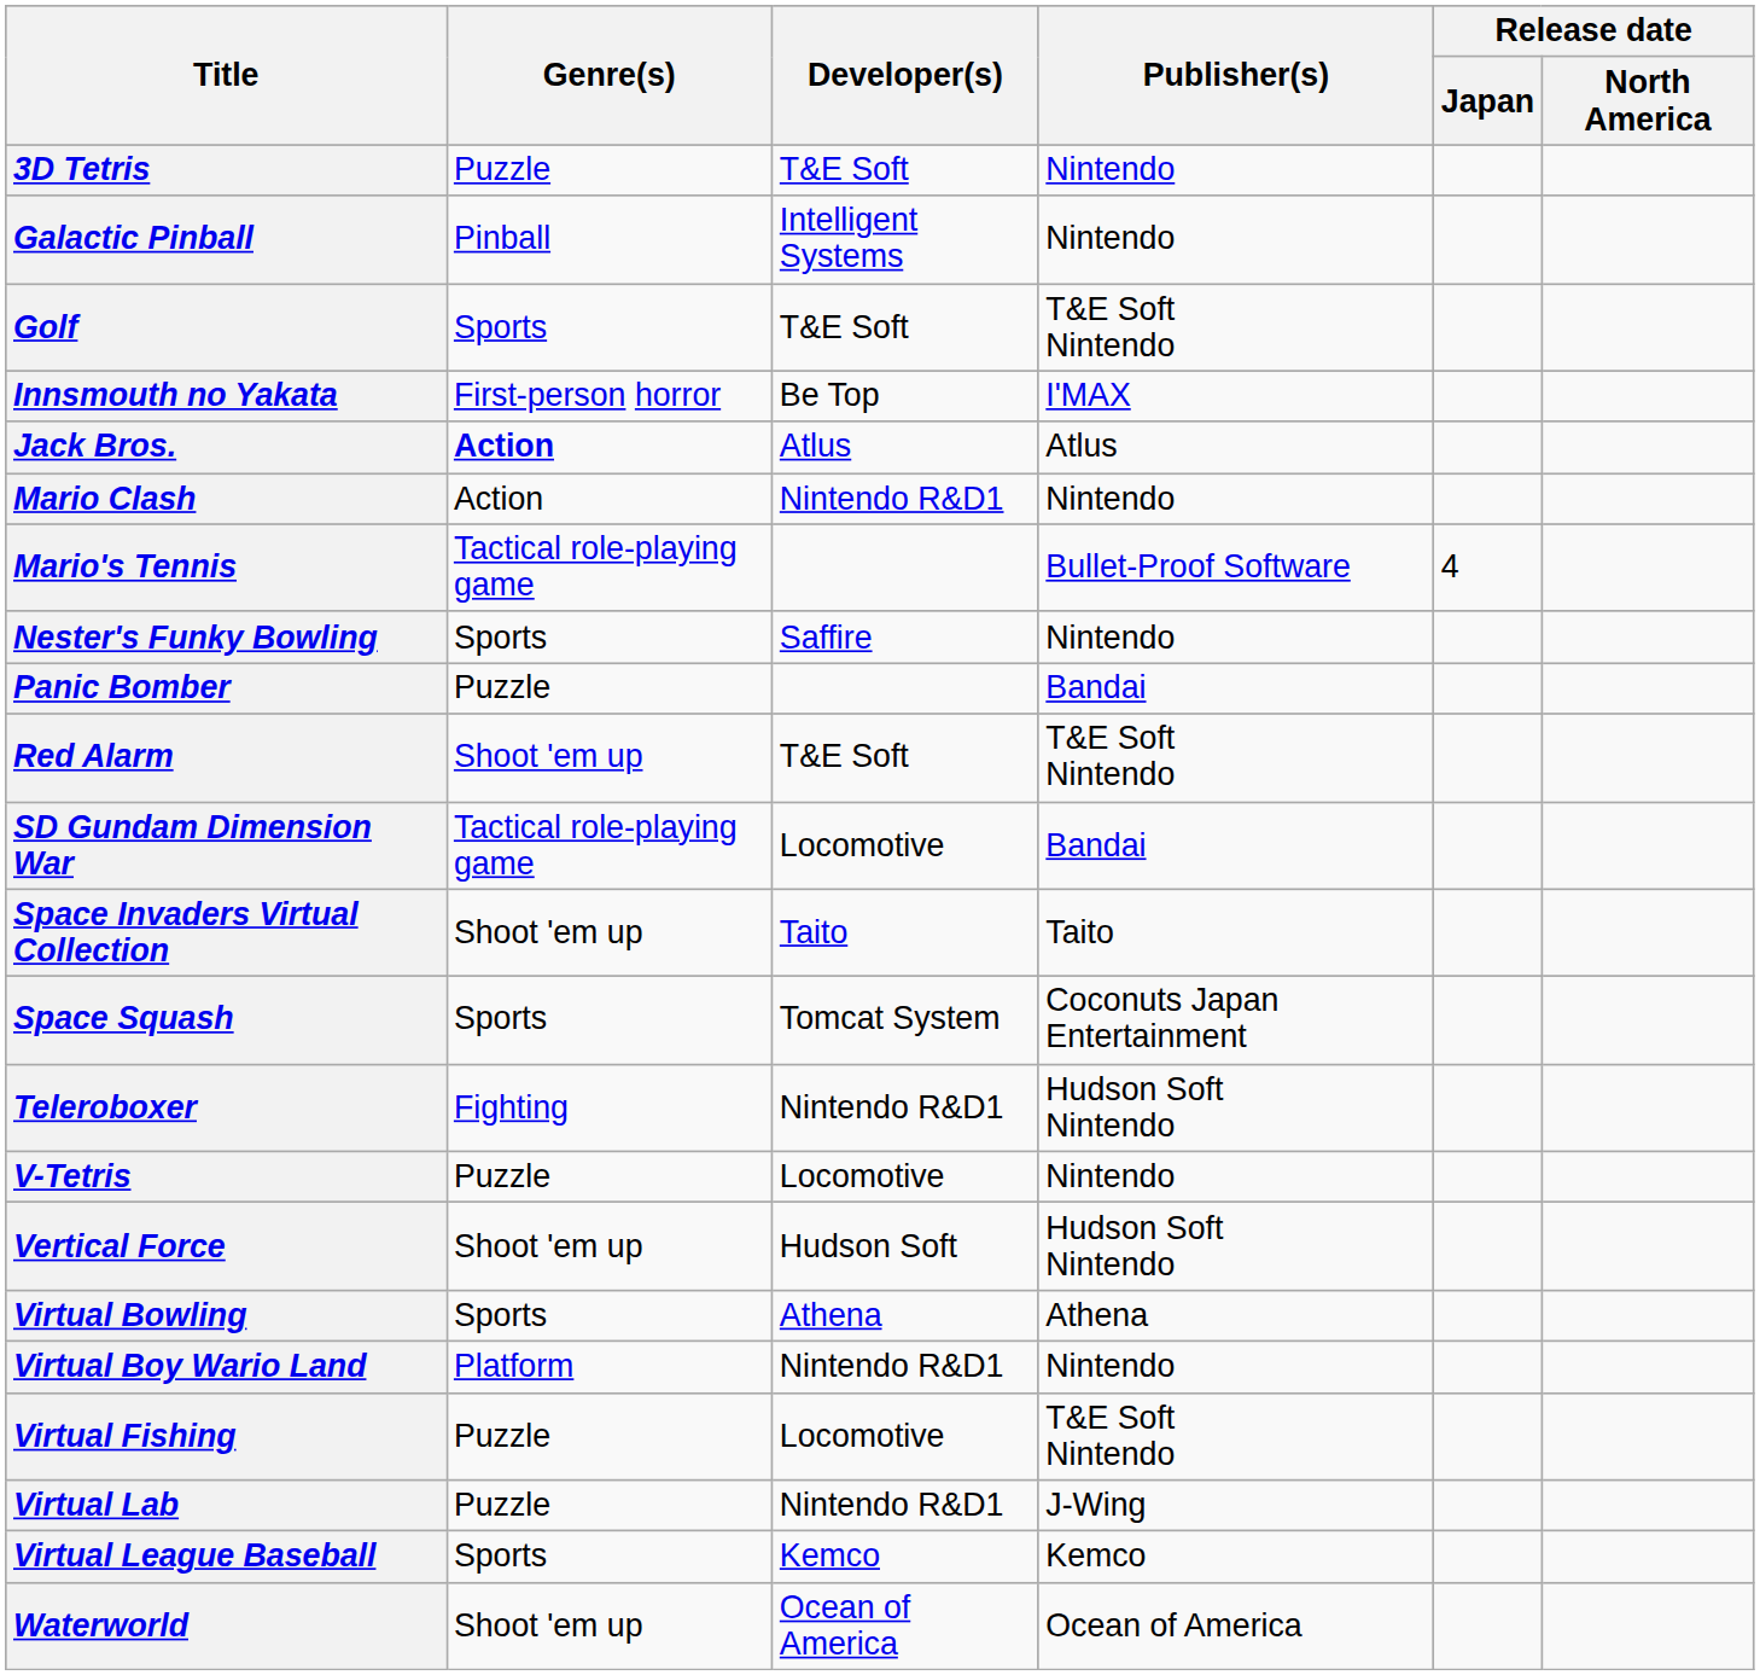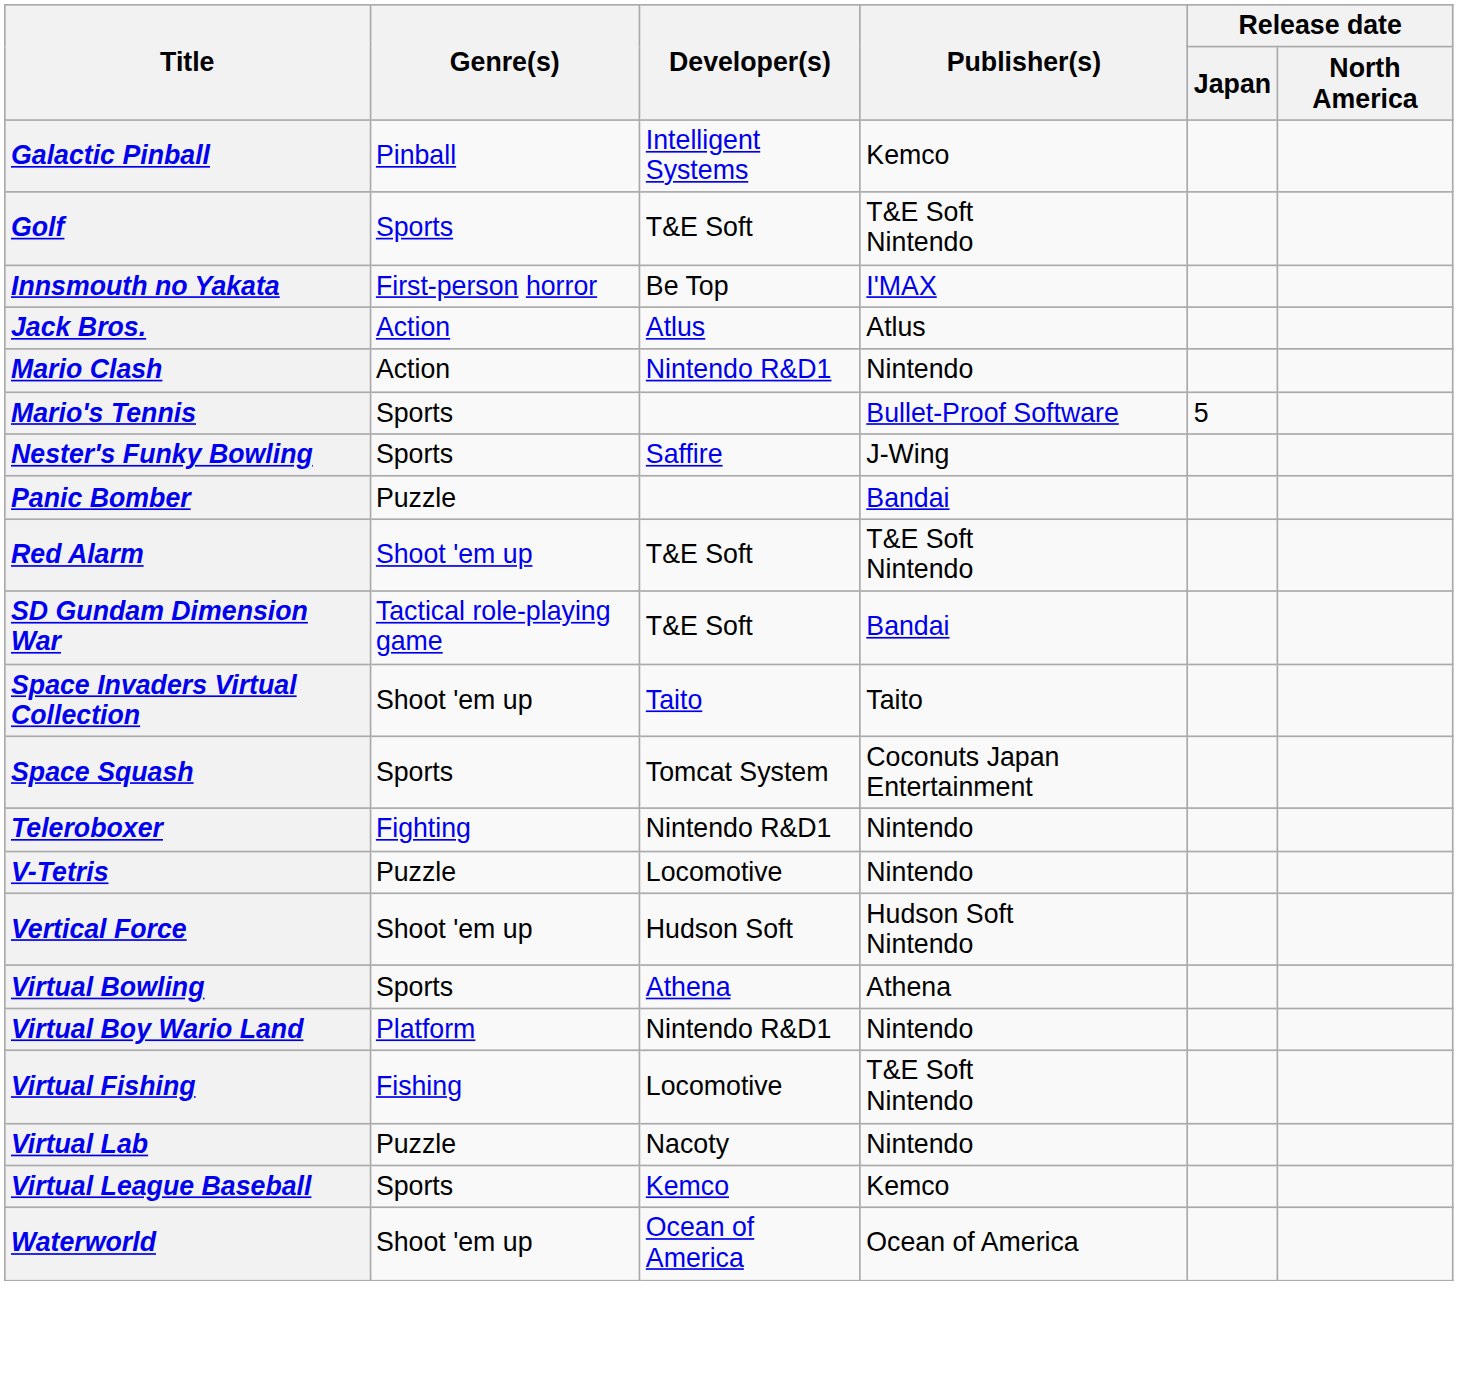 <table class="wikitable sortable" id="softwarelist" width="auto">
 <tr>
 <th scope="col" rowspan="2">Title</th>
 <th scope="col" rowspan="2">Genre(s)</th>
 <th scope="col" rowspan="2">Developer(s)</th>
 <th scope="col" rowspan="2">Publisher(s)</th>
 <th scope="col" colspan="2">Release date</th>
 </tr>
 <tr>
 <th scope="col">Japan</th>
 <th scope="col">North America</th>
 </tr>
 <tr>
-<th scope="row" id="0–9" style="text-align: left;"><em><a href='#'>3D Tetris</a></em></th>
-<td><a href='#'>Puzzle</a></td>
-<td><a href='#'>T&E Soft</a></td>
-<td><a href='#'>Nintendo</a></td>
-<td></td>
-<td></td>
-</tr>
-<tr>
 <th scope="row" id="G" style="text-align: left;"><em><a href='#'>Galactic Pinball</a></em></th>
 <td><a href='#'>Pinball</a></td>
 <td><a href='#'>Intelligent Systems</a></td>
-<td>Nintendo</td>
+<td>Kemco</td>
 <td></td>
 <td></td>
 </tr>
 <tr>
 <th scope="row" style="text-align: left;"><em><a href='#'>Golf</a></em></th>
 <td><a href='#'>Sports</a></td>
 <td>T&E Soft</td>
 <td>T&E Soft <br>Nintendo </td>
 <td></td>
 <td></td>
 </tr>
 <tr>
 <th scope="row" id="I" style="text-align: left;"><em><a href='#'>Innsmouth no Yakata</a></em></th>
 <td><a href='#'>First-person</a> <a href='#'>horror</a></td>
 <td>Be Top</td>
 <td><a href='#'>I'MAX</a></td>
 <td></td>
 <td></td>
 </tr>
 <tr>
 <th scope="row" id="J" style="text-align: left;"><em><a href='#'>Jack Bros.</a></em></th>
-<td><strong><a href='#'>Action</a></strong></td>
+<td><a href='#'>Action</a></td>
 <td><a href='#'>Atlus</a></td>
 <td>Atlus</td>
 <td></td>
 <td></td>
 </tr>
 <tr>
 <th scope="row" id="M" style="text-align: left;"><em><a href='#'>Mario Clash</a></em></th>
 <td>Action</td>
 <td><a href='#'>Nintendo R&D1</a></td>
 <td>Nintendo</td>
 <td></td>
 <td></td>
 </tr>
 <tr>
 <th scope="row" style="text-align: left;"><em><a href='#'>Mario's Tennis</a></em></th>
-<td><a href='#'>Tactical role-playing game</a></td>
+<td>Sports</td>
 <td></td>
 <td><a href='#'>Bullet-Proof Software</a></td>
-<td>4</td>
+<td>5</td>
 <td></td>
 </tr>
 <tr>
 <th scope="row" id="N" style="text-align: left;"><em><a href='#'>Nester's Funky Bowling</a></em></th>
 <td>Sports</td>
 <td><a href='#'>Saffire</a></td>
-<td>Nintendo</td>
+<td>J-Wing</td>
 <td></td>
 <td></td>
 </tr>
 <tr>
 <th scope="row" id="P" style="text-align: left;"><em><a href='#'>Panic Bomber</a></em></th>
 <td>Puzzle</td>
 <td></td>
 <td><a href='#'>Bandai</a></td>
 <td></td>
 <td></td>
 </tr>
 <tr>
 <th scope="row" id="R" style="text-align: left;"><em><a href='#'>Red Alarm</a></em></th>
 <td><a href='#'>Shoot 'em up</a></td>
 <td>T&E Soft</td>
 <td>T&E Soft <br>Nintendo </td>
 <td></td>
 <td></td>
 </tr>
 <tr>
 <th scope="row" id="S" style="text-align: left;"><em><a href='#'>SD Gundam Dimension War</a></em></th>
 <td><a href='#'>Tactical role-playing game</a></td>
-<td>Locomotive</td>
+<td>T&E Soft</td>
 <td><a href='#'>Bandai</a></td>
 <td></td>
 <td></td>
 </tr>
 <tr>
 <th scope="row" style="text-align: left;"><em><a href='#'>Space Invaders Virtual Collection</a></em></th>
 <td>Shoot 'em up</td>
 <td><a href='#'>Taito</a></td>
 <td>Taito</td>
 <td></td>
 <td></td>
 </tr>
 <tr>
 <th scope="row" style="text-align: left;"><em><a href='#'>Space Squash</a></em></th>
 <td>Sports</td>
 <td>Tomcat System</td>
 <td>Coconuts Japan Entertainment</td>
 <td></td>
 <td></td>
 </tr>
 <tr>
 <th scope="row" id="T" style="text-align: left;"><em><a href='#'>Teleroboxer</a></em></th>
 <td><a href='#'>Fighting</a></td>
 <td>Nintendo R&D1</td>
-<td>Hudson Soft <br>Nintendo </td>
+<td>Nintendo</td>
 <td></td>
 <td></td>
 </tr>
 <tr>
 <th scope="row" id="V" style="text-align: left;"><em><a href='#'>V-Tetris</a></em></th>
 <td>Puzzle</td>
 <td>Locomotive</td>
 <td>Nintendo</td>
 <td></td>
 <td></td>
 </tr>
 <tr>
 <th scope="row" style="text-align: left;"><em><a href='#'>Vertical Force</a></em></th>
 <td>Shoot 'em up</td>
 <td>Hudson Soft</td>
 <td>Hudson Soft <br>Nintendo </td>
 <td></td>
 <td></td>
 </tr>
 <tr>
 <th scope="row" style="text-align: left;"><em><a href='#'>Virtual Bowling</a></em></th>
 <td>Sports</td>
 <td><a href='#'>Athena</a></td>
 <td>Athena</td>
 <td></td>
 <td></td>
 </tr>
 <tr>
 <th scope="row" style="text-align: left;"><em><a href='#'>Virtual Boy Wario Land</a></em></th>
 <td><a href='#'>Platform</a></td>
 <td>Nintendo R&D1</td>
 <td>Nintendo</td>
 <td></td>
 <td></td>
 </tr>
 <tr>
 <th scope="row" style="text-align: left;"><em><a href='#'>Virtual Fishing</a></em></th>
-<td>Puzzle</td>
+<td><a href='#'>Fishing</a></td>
 <td>Locomotive</td>
 <td>T&E Soft <br>Nintendo </td>
 <td></td>
 <td></td>
 </tr>
 <tr>
 <th scope="row" style="text-align: left;"><em><a href='#'>Virtual Lab</a></em></th>
 <td>Puzzle</td>
-<td>Nintendo R&D1</td>
-<td>J-Wing</td>
+<td>Nacoty</td>
+<td>Nintendo</td>
 <td></td>
 <td></td>
 </tr>
 <tr>
 <th scope="row" style="text-align: left;"><em><a href='#'>Virtual League Baseball</a></em></th>
 <td>Sports</td>
 <td><a href='#'>Kemco</a></td>
 <td>Kemco</td>
 <td></td>
 <td></td>
 </tr>
 <tr>
 <th scope="row" id="W" style="text-align: left;"><em><a href='#'>Waterworld</a></em></th>
 <td>Shoot 'em up</td>
 <td><a href='#'>Ocean of America</a></td>
 <td>Ocean of America</td>
 <td></td>
 <td></td>
 </tr>
 </table>
